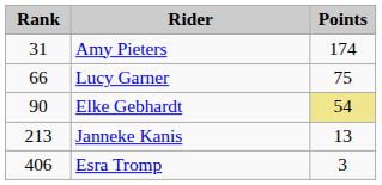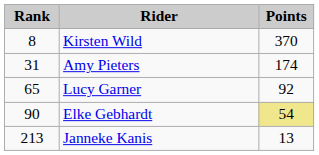 <table class="wikitable alternance" style="text-align:center;">
 <tr>
 <th scope="col" style="background-color:#CCCCCC; width:50px;">Rank</th>
 <th scope="col" style="background-color:#CCCCCC; width:200px;">Rider</th>
 <th scope="col" style="background-color:#CCCCCC; width:50px;">Points</th>
 </tr>
 <tr>
+<td>8</td>
+<td style="text-align:left;"> <a href='#'>Kirsten Wild</a></td>
+<td>370</td>
+</tr>
+<tr>
 <td>31</td>
 <td style="text-align:left;"> <a href='#'>Amy Pieters</a></td>
 <td>174</td>
 </tr>
 <tr>
-<td>66</td>
+<td>65</td>
 <td style="text-align:left;"> <a href='#'>Lucy Garner</a></td>
-<td>75</td>
+<td>92</td>
 </tr>
 <tr>
 <td>90</td>
 <td style="text-align:left;"> <a href='#'>Elke Gebhardt</a></td>
 <td style="background: khaki;">54</td>
 </tr>
 <tr>
 <td>213</td>
 <td style="text-align:left;"> <a href='#'>Janneke Kanis</a></td>
 <td>13</td>
 </tr>
-<tr>
-<td>406</td>
-<td style="text-align:left;"> <a href='#'>Esra Tromp</a></td>
-<td>3</td>
-</tr>
 </table>
